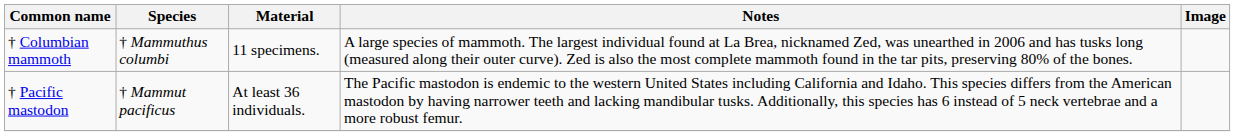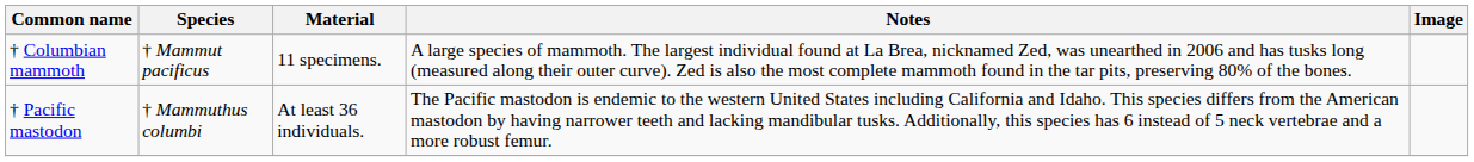 <table class="wikitable" align="center" width="100%">
 <tr>
 <th>Common name</th>
 <th>Species</th>
 <th>Material</th>
 <th>Notes</th>
 <th>Image</th>
 </tr>
 <tr>
 <td>† <a href='#'>Columbian mammoth</a></td>
-<td>† <em>Mammuthus columbi</em></td>
+<td>† <em>Mammut pacificus</em></td>
 <td>11 specimens.</td>
 <td>A large species of mammoth. The largest individual found at La Brea, nicknamed Zed, was unearthed in 2006 and has tusks  long (measured along their outer curve). Zed is also the most complete mammoth found in the tar pits, preserving 80% of the bones.</td>
 <td></td>
 </tr>
 <tr>
 <td>† <a href='#'>Pacific mastodon</a></td>
-<td>† <em>Mammut pacificus</em></td>
+<td>† <em>Mammuthus columbi</em></td>
 <td>At least 36 individuals.</td>
 <td>The Pacific mastodon is endemic to the western United States including California and Idaho. This species differs from the American mastodon by having narrower teeth and lacking mandibular tusks. Additionally, this species has 6 instead of 5 neck vertebrae and a more robust femur.</td>
 <td></td>
 </tr>
 <tr>
 </tr>
 </table>
